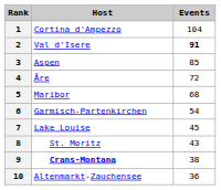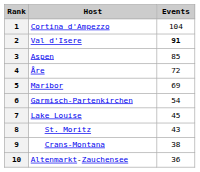 <table class="wikitable plainrowheaders" style="background:#fff; font-size:86%; line-height:16px; border:grey solid 1px; border-collapse:collapse">
 <tr>
 <th style="background-color: #ccc;" width="30">Rank</th>
 <th style="background-color: #ccc;" width="180">Host</th>
 <th style="background:#ccc; width:20%">Events</th>
 </tr>
 <tr>
 <th>1</th>
 <td align=left> <a href='#'>Cortina d'Ampezzo</a></td>
 <td align=center>104</td>
 </tr>
 <tr>
 <th>2</th>
 <td align=left> <a href='#'>Val d'Isere</a></td>
 <td align=center><strong>91</strong></td>
 </tr>
 <tr>
 <th>3</th>
 <td align=left> <a href='#'>Aspen</a></td>
 <td align=center>85</td>
 </tr>
 <tr>
 <th>4</th>
 <td align=left> <a href='#'>Åre</a></td>
 <td align=center>72</td>
 </tr>
 <tr>
 <th>5</th>
 <td align=left> <a href='#'>Maribor</a></td>
-<td align=center>68</td>
+<td align=center>69</td>
 </tr>
 <tr>
 <th>6</th>
 <td align=left> <a href='#'>Garmisch-Partenkirchen</a></td>
 <td align=center>54</td>
 </tr>
 <tr>
 <th>7</th>
 <td align=left> <a href='#'>Lake Louise</a></td>
 <td align=center>45</td>
 </tr>
 <tr>
 <th>8</th>
 <td align=left>   <a href='#'>St. Moritz</a></td>
 <td align=center>43</td>
 </tr>
 <tr>
 <th>9</th>
-<td align=left><strong>   <a href='#'>Crans-Montana</a></strong></td>
+<td align=left>   <a href='#'>Crans-Montana</a></td>
 <td align=center>38</td>
 </tr>
 <tr>
 <th>10</th>
 <td align=left> <a href='#'>Altenmarkt</a>-<a href='#'>Zauchensee</a></td>
 <td align=center>36</td>
 </tr>
 </table>
